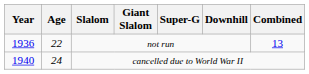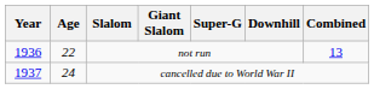 <table class=wikitable style="text-align:center">
 <tr>
 <th>  Year  </th>
 <th> Age </th>
 <th> Slalom </th>
 <th>Giant<br> Slalom </th>
 <th>Super-G</th>
 <th>Downhill</th>
 <th>Combined</th>
 </tr>
 <tr>
 <td><a href='#'>1936</a></td>
 <td><em>22</em></td>
 <td colspan=4><small><em>not run</em></small></td>
 <td><a href='#'>13</a></td>
 </tr>
 <tr>
-<td><a href='#'>1940</a></td>
+<td><a href='#'>1937</a></td>
 <td><em>24</em></td>
 <td colspan=5><small><em>cancelled due to World War II</em></small></td>
 </tr>
 </table>
